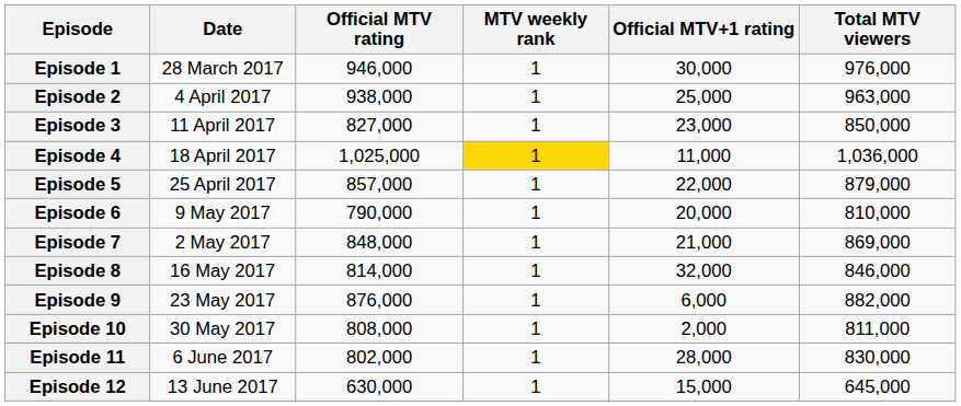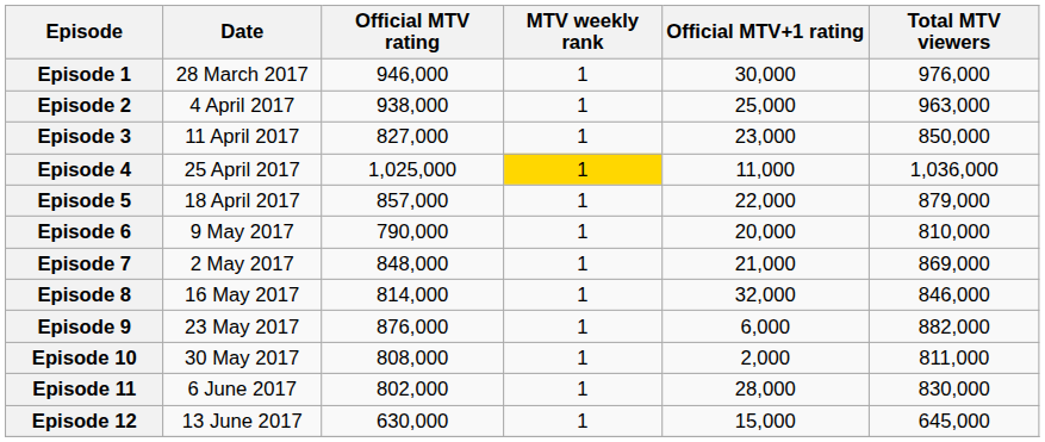 <table class="wikitable sortable" style="text-align:center">
 <tr>
 <th scope="col" style="width:120px;">Episode</th>
 <th scope="col" style="width:120px;">Date</th>
 <th scope="col" style="width:140px;">Official MTV rating</th>
 <th scope="col" style="width:120px;">MTV weekly rank</th>
 <th scope="col" style="width:160px;">Official MTV+1 rating</th>
 <th scope="col" style="width:130px;">Total MTV viewers</th>
 </tr>
 <tr>
 <th scope="row">Episode 1</th>
 <td>28 March 2017</td>
 <td>946,000</td>
 <td>1</td>
 <td>30,000</td>
 <td>976,000</td>
 </tr>
 <tr>
 <th scope="row">Episode 2</th>
 <td>4 April 2017</td>
 <td>938,000</td>
 <td>1</td>
 <td>25,000</td>
 <td>963,000</td>
 </tr>
 <tr>
 <th scope="row">Episode 3</th>
 <td>11 April 2017</td>
 <td>827,000</td>
 <td>1</td>
 <td>23,000</td>
 <td>850,000</td>
 </tr>
 <tr>
 <th scope="row">Episode 4</th>
-<td>18 April 2017</td>
+<td>25 April 2017</td>
 <td>1,025,000</td>
 <td style="background: gold;">1</td>
 <td>11,000</td>
 <td>1,036,000</td>
 </tr>
 <tr>
 <th scope="row">Episode 5</th>
-<td>25 April 2017</td>
+<td>18 April 2017</td>
 <td>857,000</td>
 <td>1</td>
 <td>22,000</td>
 <td>879,000</td>
 </tr>
 <tr>
 <th scope="row">Episode 6</th>
 <td>9 May 2017</td>
 <td>790,000</td>
 <td>1</td>
 <td>20,000</td>
 <td>810,000</td>
 </tr>
 <tr>
 <th scope="row">Episode 7</th>
 <td>2 May 2017</td>
 <td>848,000</td>
 <td>1</td>
 <td>21,000</td>
 <td>869,000</td>
 </tr>
 <tr>
 <th scope="row">Episode 8</th>
 <td>16 May 2017</td>
 <td>814,000</td>
 <td>1</td>
 <td>32,000</td>
 <td>846,000</td>
 </tr>
 <tr>
 <th scope="row">Episode 9</th>
 <td>23 May 2017</td>
 <td>876,000</td>
 <td>1</td>
 <td>6,000</td>
 <td>882,000</td>
 </tr>
 <tr>
 <th scope="row">Episode 10</th>
 <td>30 May 2017</td>
 <td>808,000</td>
 <td>1</td>
 <td>2,000</td>
 <td>811,000</td>
 </tr>
 <tr>
 <th scope="row">Episode 11</th>
 <td>6 June 2017</td>
 <td>802,000</td>
 <td>1</td>
 <td>28,000</td>
 <td>830,000</td>
 </tr>
 <tr>
 <th scope="row">Episode 12</th>
 <td>13 June 2017</td>
 <td>630,000</td>
 <td>1</td>
 <td>15,000</td>
 <td>645,000</td>
 </tr>
 <tr>
 </tr>
 </table>
